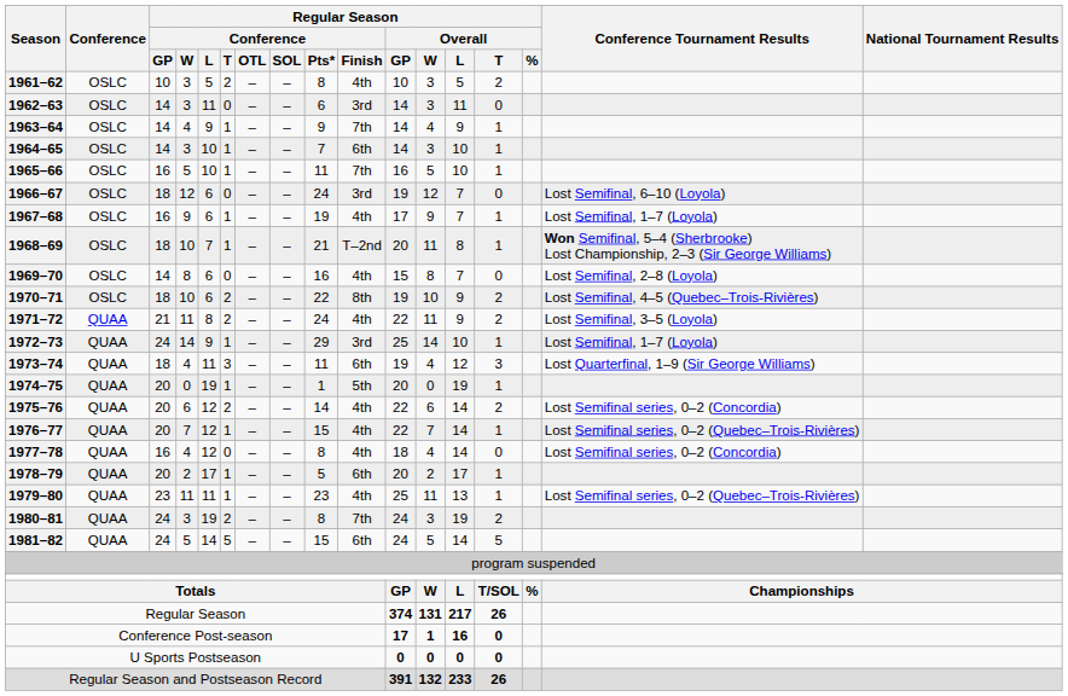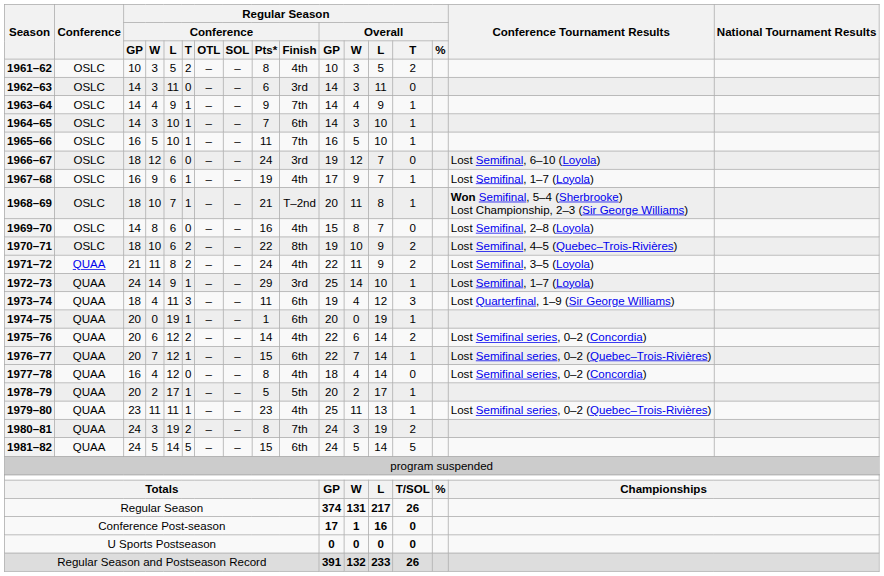 <table class="wikitable" style="text-align: center; font-size: 95%">
 <tr>
 <th rowspan="3">Season</th>
 <th rowspan="3">Conference</th>
 <th colspan="13">Regular Season</th>
 <th rowspan="3">Conference Tournament Results</th>
 <th rowspan="3">National Tournament Results</th>
 </tr>
 <tr>
 <th colspan="8">Conference</th>
 <th colspan="5">Overall</th>
 </tr>
 <tr>
 <th>GP</th>
 <th>W</th>
 <th>L</th>
 <th>T</th>
 <th>OTL</th>
 <th>SOL</th>
 <th>Pts*</th>
 <th>Finish</th>
 <th>GP</th>
 <th>W</th>
 <th>L</th>
 <th>T</th>
 <th>%</th>
 </tr>
 <tr>
 <th>1961–62</th>
 <td>OSLC</td>
 <td>10</td>
 <td>3</td>
 <td>5</td>
 <td>2</td>
 <td>–</td>
 <td>–</td>
 <td>8</td>
 <td>4th</td>
 <td>10</td>
 <td>3</td>
 <td>5</td>
 <td>2</td>
 <td></td>
 <td align="left"></td>
 <td align="left"></td>
 </tr>
 <tr bgcolor=eeeeee>
 <th>1962–63</th>
 <td>OSLC</td>
 <td>14</td>
 <td>3</td>
 <td>11</td>
 <td>0</td>
 <td>–</td>
 <td>–</td>
 <td>6</td>
 <td>3rd</td>
 <td>14</td>
 <td>3</td>
 <td>11</td>
 <td>0</td>
 <td></td>
 <td align="left"></td>
 <td align="left"></td>
 </tr>
 <tr>
 <th>1963–64</th>
 <td>OSLC</td>
 <td>14</td>
 <td>4</td>
 <td>9</td>
 <td>1</td>
 <td>–</td>
 <td>–</td>
 <td>9</td>
 <td>7th</td>
 <td>14</td>
 <td>4</td>
 <td>9</td>
 <td>1</td>
 <td></td>
 <td align="left"></td>
 <td align="left"></td>
 </tr>
 <tr bgcolor=eeeeee>
 <th>1964–65</th>
 <td>OSLC</td>
 <td>14</td>
 <td>3</td>
 <td>10</td>
 <td>1</td>
 <td>–</td>
 <td>–</td>
 <td>7</td>
 <td>6th</td>
 <td>14</td>
 <td>3</td>
 <td>10</td>
 <td>1</td>
 <td></td>
 <td align="left"></td>
 <td align="left"></td>
 </tr>
 <tr>
 <th>1965–66</th>
 <td>OSLC</td>
 <td>16</td>
 <td>5</td>
 <td>10</td>
 <td>1</td>
 <td>–</td>
 <td>–</td>
 <td>11</td>
 <td>7th</td>
 <td>16</td>
 <td>5</td>
 <td>10</td>
 <td>1</td>
 <td></td>
 <td align="left"></td>
 <td align="left"></td>
 </tr>
 <tr bgcolor=eeeeee>
 <th>1966–67</th>
 <td>OSLC</td>
 <td>18</td>
 <td>12</td>
 <td>6</td>
 <td>0</td>
 <td>–</td>
 <td>–</td>
 <td>24</td>
 <td>3rd</td>
 <td>19</td>
 <td>12</td>
 <td>7</td>
 <td>0</td>
 <td></td>
 <td align="left">Lost <a href='#'>Semifinal</a>, 6–10 (<a href='#'>Loyola</a>)</td>
 <td align="left"></td>
 </tr>
 <tr>
 <th>1967–68</th>
 <td>OSLC</td>
 <td>16</td>
 <td>9</td>
 <td>6</td>
 <td>1</td>
 <td>–</td>
 <td>–</td>
 <td>19</td>
 <td>4th</td>
 <td>17</td>
 <td>9</td>
 <td>7</td>
 <td>1</td>
 <td></td>
 <td align="left">Lost <a href='#'>Semifinal</a>, 1–7 (<a href='#'>Loyola</a>)</td>
 <td align="left"></td>
 </tr>
 <tr bgcolor=eeeeee>
 <th>1968–69</th>
 <td>OSLC</td>
 <td>18</td>
 <td>10</td>
 <td>7</td>
 <td>1</td>
 <td>–</td>
 <td>–</td>
 <td>21</td>
 <td>T–2nd</td>
 <td>20</td>
 <td>11</td>
 <td>8</td>
 <td>1</td>
 <td></td>
 <td align="left"><strong>Won</strong> <a href='#'>Semifinal</a>, 5–4 (<a href='#'>Sherbrooke</a>)<br>Lost Championship, 2–3 (<a href='#'>Sir George Williams</a>)</td>
 <td align="left"></td>
 </tr>
 <tr>
 <th>1969–70</th>
 <td>OSLC</td>
 <td>14</td>
 <td>8</td>
 <td>6</td>
 <td>0</td>
 <td>–</td>
 <td>–</td>
 <td>16</td>
 <td>4th</td>
 <td>15</td>
 <td>8</td>
 <td>7</td>
 <td>0</td>
 <td></td>
 <td align="left">Lost <a href='#'>Semifinal</a>, 2–8 (<a href='#'>Loyola</a>)</td>
 <td align="left"></td>
 </tr>
 <tr bgcolor=eeeeee>
 <th>1970–71</th>
 <td>OSLC</td>
 <td>18</td>
 <td>10</td>
 <td>6</td>
 <td>2</td>
 <td>–</td>
 <td>–</td>
 <td>22</td>
 <td>8th</td>
 <td>19</td>
 <td>10</td>
 <td>9</td>
 <td>2</td>
 <td></td>
 <td align="left">Lost <a href='#'>Semifinal</a>, 4–5 (<a href='#'>Quebec–Trois-Rivières</a>)</td>
 <td align="left"></td>
 </tr>
 <tr>
 <th>1971–72</th>
 <td><a href='#'>QUAA</a></td>
 <td>21</td>
 <td>11</td>
 <td>8</td>
 <td>2</td>
 <td>–</td>
 <td>–</td>
 <td>24</td>
 <td>4th</td>
 <td>22</td>
 <td>11</td>
 <td>9</td>
 <td>2</td>
 <td></td>
 <td align="left">Lost <a href='#'>Semifinal</a>, 3–5 (<a href='#'>Loyola</a>)</td>
 <td align="left"></td>
 </tr>
 <tr bgcolor=eeeeee>
 <th>1972–73</th>
 <td>QUAA</td>
 <td>24</td>
 <td>14</td>
 <td>9</td>
 <td>1</td>
 <td>–</td>
 <td>–</td>
 <td>29</td>
 <td>3rd</td>
 <td>25</td>
 <td>14</td>
 <td>10</td>
 <td>1</td>
 <td></td>
 <td align="left">Lost <a href='#'>Semifinal</a>, 1–7 (<a href='#'>Loyola</a>)</td>
 <td align="left"></td>
 </tr>
 <tr>
 <th>1973–74</th>
 <td>QUAA</td>
 <td>18</td>
 <td>4</td>
 <td>11</td>
 <td>3</td>
 <td>–</td>
 <td>–</td>
 <td>11</td>
 <td>6th</td>
 <td>19</td>
 <td>4</td>
 <td>12</td>
 <td>3</td>
 <td></td>
 <td align="left">Lost <a href='#'>Quarterfinal</a>, 1–9 (<a href='#'>Sir George Williams</a>)</td>
 <td align="left"></td>
 </tr>
 <tr bgcolor=eeeeee>
 <th>1974–75</th>
 <td>QUAA</td>
 <td>20</td>
 <td>0</td>
 <td>19</td>
 <td>1</td>
 <td>–</td>
 <td>–</td>
 <td>1</td>
-<td>5th</td>
+<td>6th</td>
 <td>20</td>
 <td>0</td>
 <td>19</td>
 <td>1</td>
 <td></td>
 <td align="left"></td>
 <td align="left"></td>
 </tr>
 <tr>
 <th>1975–76</th>
 <td>QUAA</td>
 <td>20</td>
 <td>6</td>
 <td>12</td>
 <td>2</td>
 <td>–</td>
 <td>–</td>
 <td>14</td>
 <td>4th</td>
 <td>22</td>
 <td>6</td>
 <td>14</td>
 <td>2</td>
 <td></td>
 <td align="left">Lost <a href='#'>Semifinal series</a>, 0–2 (<a href='#'>Concordia</a>)</td>
 <td align="left"></td>
 </tr>
 <tr bgcolor=eeeeee>
 <th>1976–77</th>
 <td>QUAA</td>
 <td>20</td>
 <td>7</td>
 <td>12</td>
 <td>1</td>
 <td>–</td>
 <td>–</td>
 <td>15</td>
-<td>4th</td>
+<td>6th</td>
 <td>22</td>
 <td>7</td>
 <td>14</td>
 <td>1</td>
 <td></td>
 <td align="left">Lost <a href='#'>Semifinal series</a>, 0–2 (<a href='#'>Quebec–Trois-Rivières</a>)</td>
 <td align="left"></td>
 </tr>
 <tr>
 <th>1977–78</th>
 <td>QUAA</td>
 <td>16</td>
 <td>4</td>
 <td>12</td>
 <td>0</td>
 <td>–</td>
 <td>–</td>
 <td>8</td>
 <td>4th</td>
 <td>18</td>
 <td>4</td>
 <td>14</td>
 <td>0</td>
 <td></td>
 <td align="left">Lost <a href='#'>Semifinal series</a>, 0–2 (<a href='#'>Concordia</a>)</td>
 <td align="left"></td>
 </tr>
 <tr bgcolor=eeeeee>
 <th>1978–79</th>
 <td>QUAA</td>
 <td>20</td>
 <td>2</td>
 <td>17</td>
 <td>1</td>
 <td>–</td>
 <td>–</td>
 <td>5</td>
-<td>6th</td>
+<td>5th</td>
 <td>20</td>
 <td>2</td>
 <td>17</td>
 <td>1</td>
 <td></td>
 <td align="left"></td>
 <td align="left"></td>
 </tr>
 <tr>
 <th>1979–80</th>
 <td>QUAA</td>
 <td>23</td>
 <td>11</td>
 <td>11</td>
 <td>1</td>
 <td>–</td>
 <td>–</td>
 <td>23</td>
 <td>4th</td>
 <td>25</td>
 <td>11</td>
 <td>13</td>
 <td>1</td>
 <td></td>
 <td align="left">Lost <a href='#'>Semifinal series</a>, 0–2 (<a href='#'>Quebec–Trois-Rivières</a>)</td>
 <td align="left"></td>
 </tr>
 <tr bgcolor=eeeeee>
 <th>1980–81</th>
 <td>QUAA</td>
 <td>24</td>
 <td>3</td>
 <td>19</td>
 <td>2</td>
 <td>–</td>
 <td>–</td>
 <td>8</td>
 <td>7th</td>
 <td>24</td>
 <td>3</td>
 <td>19</td>
 <td>2</td>
 <td></td>
 <td align="left"></td>
 <td align="left"></td>
 </tr>
 <tr>
 <th>1981–82</th>
 <td>QUAA</td>
 <td>24</td>
 <td>5</td>
 <td>14</td>
 <td>5</td>
 <td>–</td>
 <td>–</td>
 <td>15</td>
 <td>6th</td>
 <td>24</td>
 <td>5</td>
 <td>14</td>
 <td>5</td>
 <td></td>
 <td align="left"></td>
 <td align="left"></td>
 </tr>
 <tr bgcolor=cccccc>
 <td colspan=18>program suspended</td>
 </tr>
 <tr>
 </tr>
 <tr ->
 </tr>
 <tr>
 <td colspan="17" style="background:#fff;"></td>
 </tr>
 <tr>
 <th colspan="10">Totals</th>
 <th>GP</th>
 <th>W</th>
 <th>L</th>
 <th>T/SOL</th>
 <th>%</th>
 <th colspan="2">Championships</th>
 </tr>
 <tr>
 <td colspan="10">Regular Season</td>
 <td><strong>374</strong></td>
 <td><strong>131</strong></td>
 <td><strong>217</strong></td>
 <td><strong>26</strong></td>
 <td><strong></strong></td>
 <td colspan="2" align="left"></td>
 </tr>
 <tr>
 <td colspan="10">Conference Post-season</td>
 <td><strong>17</strong></td>
 <td><strong>1</strong></td>
 <td><strong>16</strong></td>
 <td><strong>0</strong></td>
 <td><strong></strong></td>
 <td colspan="2" align="left"></td>
 </tr>
 <tr>
 <td colspan="10">U Sports Postseason</td>
 <td><strong>0</strong></td>
 <td><strong>0</strong></td>
 <td><strong>0</strong></td>
 <td><strong>0</strong></td>
 <td><strong></strong></td>
 <td colspan="2" align="left"></td>
 </tr>
 <tr bgcolor=dddddd>
 <td colspan="10">Regular Season and Postseason Record</td>
 <td><strong>391</strong></td>
 <td><strong>132</strong></td>
 <td><strong>233</strong></td>
 <td><strong>26</strong></td>
 <td><strong></strong></td>
 <td colspan="2" align="left"></td>
 </tr>
 </table>
